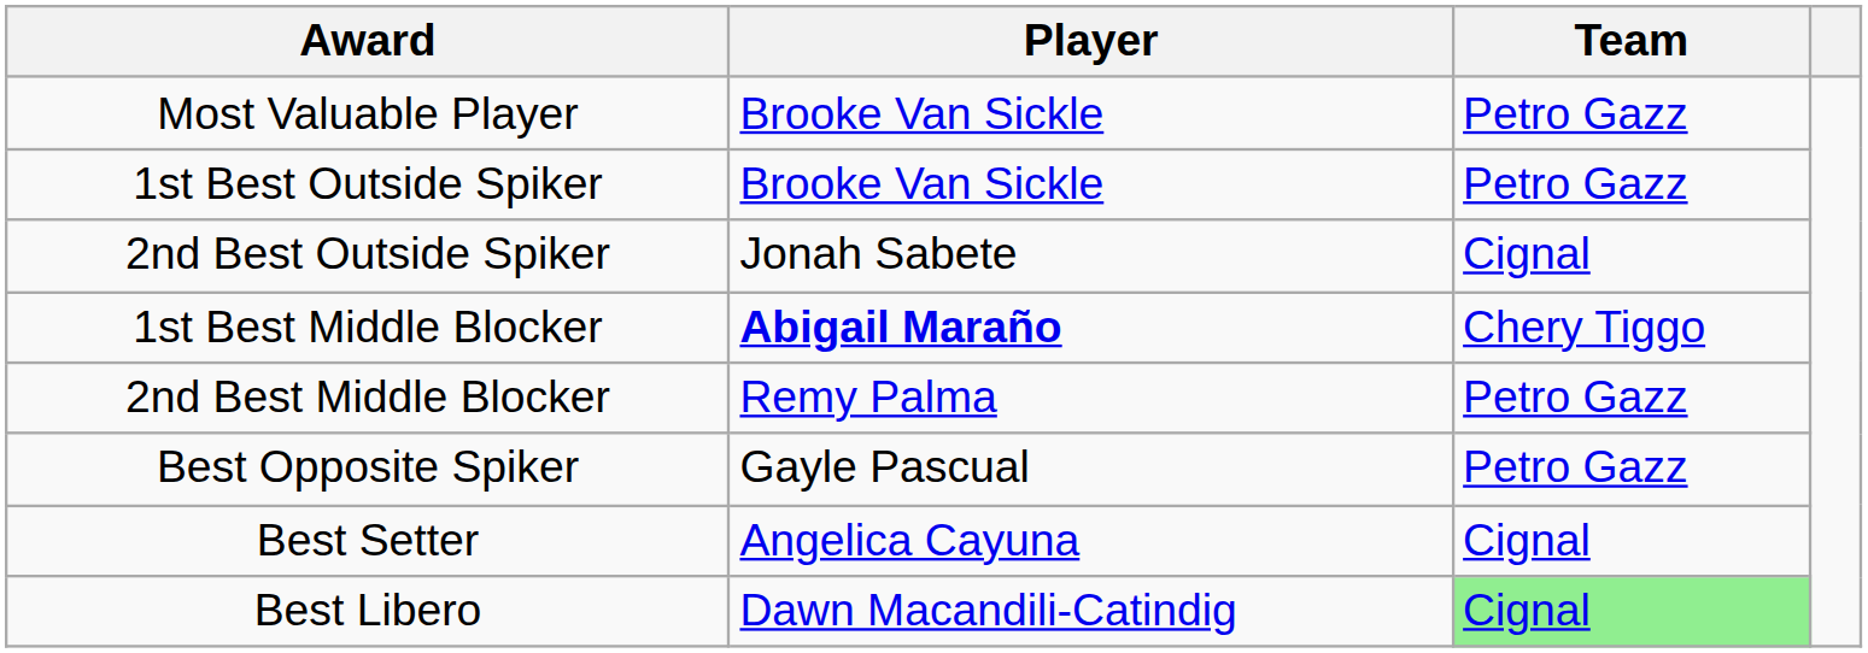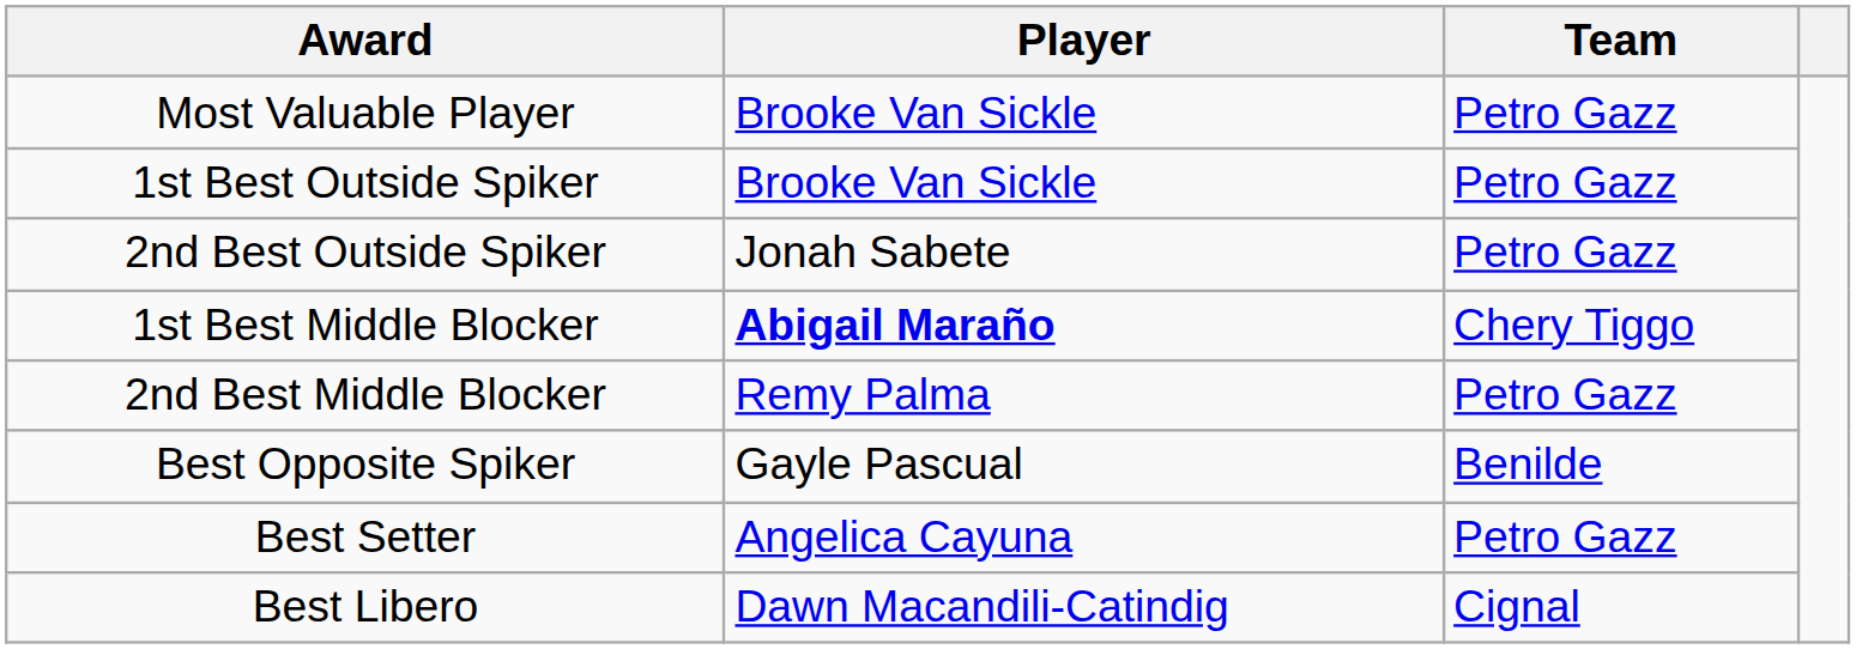 <table class="wikitable">
 <tr>
 <th width=250>Award</th>
 <th width=250>Player</th>
 <th width=120>Team</th>
 <th width=10></th>
 </tr>
 <tr>
 <td style="text-align:center">Most Valuable Player</td>
 <td><a href='#'>Brooke Van Sickle</a></td>
 <td><a href='#'>Petro Gazz</a></td>
 <td rowspan="8"></td>
 </tr>
 <tr>
 <td style="text-align:center">1st Best Outside Spiker</td>
 <td><a href='#'>Brooke Van Sickle</a></td>
 <td><a href='#'>Petro Gazz</a></td>
 </tr>
 <tr>
 <td style="text-align:center">2nd Best Outside Spiker</td>
 <td>Jonah Sabete</td>
-<td><a href='#'>Cignal</a></td>
+<td><a href='#'>Petro Gazz</a></td>
 </tr>
 <tr>
 <td style="text-align:center">1st Best Middle Blocker</td>
 <td><strong><a href='#'>Abigail Maraño</a></strong></td>
 <td><a href='#'>Chery Tiggo</a></td>
 </tr>
 <tr>
 <td style="text-align:center">2nd Best Middle Blocker</td>
 <td><a href='#'>Remy Palma</a></td>
 <td><a href='#'>Petro Gazz</a></td>
 </tr>
 <tr>
 <td style="text-align:center">Best Opposite Spiker</td>
 <td>Gayle Pascual</td>
-<td><a href='#'>Petro Gazz</a></td>
+<td><a href='#'>Benilde</a></td>
 </tr>
 <tr>
 <td style="text-align:center">Best Setter</td>
 <td><a href='#'>Angelica Cayuna</a></td>
-<td><a href='#'>Cignal</a></td>
+<td><a href='#'>Petro Gazz</a></td>
 </tr>
 <tr>
 <td style="text-align:center">Best Libero</td>
 <td><a href='#'>Dawn Macandili-Catindig</a></td>
-<td style="background: lightgreen;"><a href='#'>Cignal</a></td>
+<td><a href='#'>Cignal</a></td>
 </tr>
 </table>
